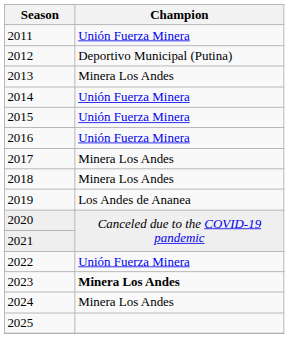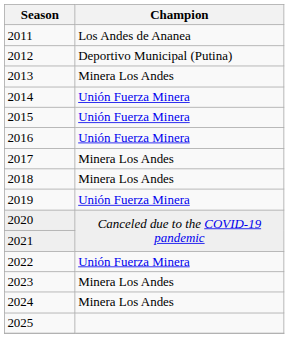 <table class="wikitable sortable">
 <tr>
 <th width=80px>Season</th>
 <th width=250px>Champion</th>
 </tr>
 <tr>
 <td>2011</td>
-<td><a href='#'>Unión Fuerza Minera</a></td>
+<td>Los Andes de Ananea</td>
 </tr>
 <tr>
 <td>2012</td>
 <td>Deportivo Municipal (Putina)</td>
 </tr>
 <tr>
 <td>2013</td>
 <td>Minera Los Andes</td>
 </tr>
 <tr>
 <td>2014</td>
 <td><a href='#'>Unión Fuerza Minera</a></td>
 </tr>
 <tr>
 <td>2015</td>
 <td><a href='#'>Unión Fuerza Minera</a></td>
 </tr>
 <tr>
 <td>2016</td>
 <td><a href='#'>Unión Fuerza Minera</a></td>
 </tr>
 <tr>
 <td>2017</td>
 <td>Minera Los Andes</td>
 </tr>
 <tr>
 <td>2018</td>
 <td>Minera Los Andes</td>
 </tr>
 <tr>
 <td>2019</td>
-<td>Los Andes de Ananea</td>
+<td><a href='#'>Unión Fuerza Minera</a></td>
 </tr>
 <tr bgcolor=#efefef>
 <td>2020</td>
 <td rowspan=2 colspan="1" align=center><em>Canceled due to the <a href='#'>COVID-19 pandemic</a></em></td>
 </tr>
 <tr bgcolor=#efefef>
 <td>2021</td>
 </tr>
 <tr>
 <td>2022</td>
 <td><a href='#'>Unión Fuerza Minera</a></td>
 </tr>
 <tr>
 <td>2023</td>
-<td><strong>Minera Los Andes</strong></td>
+<td>Minera Los Andes</td>
 </tr>
 <tr>
 <td>2024</td>
 <td>Minera Los Andes</td>
 </tr>
 <tr>
 <td>2025</td>
 <td></td>
 </tr>
 <tr>
 </tr>
 </table>
